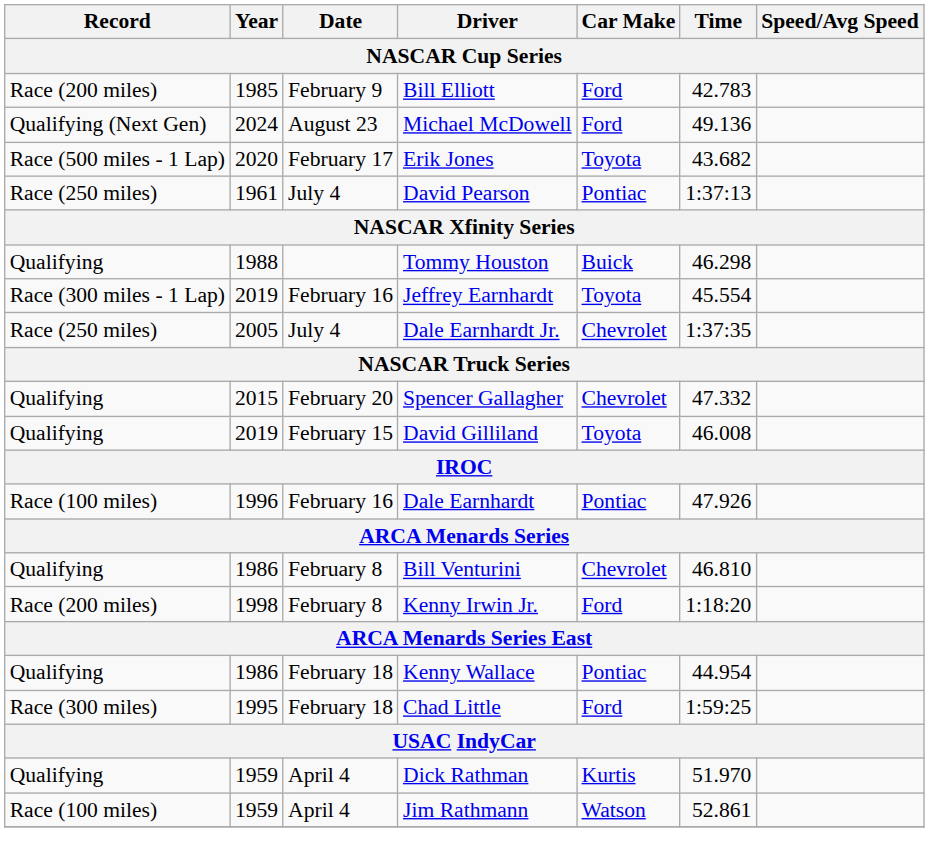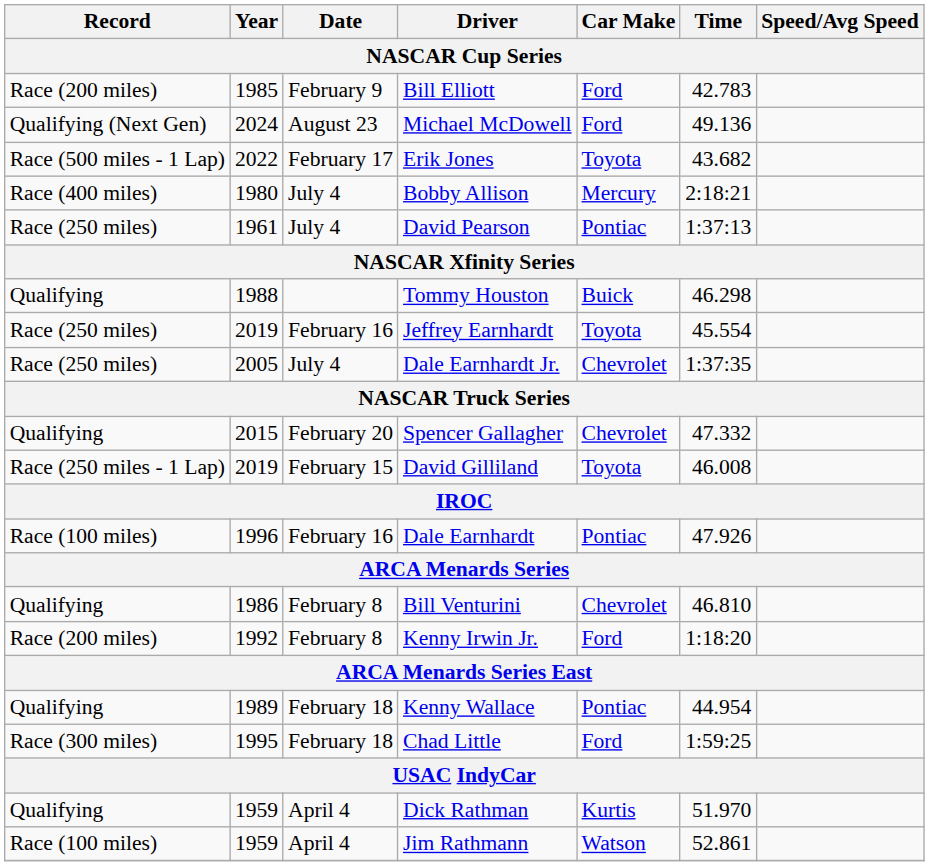 <table class="wikitable">
 <tr>
 <th>Record</th>
 <th>Year</th>
 <th>Date</th>
 <th>Driver</th>
 <th>Car Make</th>
 <th>Time</th>
 <th>Speed/Avg Speed</th>
 </tr>
 <tr>
 <th colspan=7>NASCAR Cup Series</th>
 </tr>
 <tr>
 <td>Race (200 miles)</td>
 <td>1985</td>
 <td>February 9</td>
 <td><a href='#'>Bill Elliott</a></td>
 <td><a href='#'>Ford</a></td>
 <td align=right>42.783</td>
 <td></td>
 </tr>
 <tr>
 <td>Qualifying (Next Gen)</td>
 <td>2024</td>
 <td>August 23</td>
 <td><a href='#'>Michael McDowell</a></td>
 <td><a href='#'>Ford</a></td>
 <td align=right>49.136</td>
 <td><br></td>
 </tr>
 <tr>
 <td>Race (500 miles - 1 Lap)</td>
-<td>2020</td>
+<td>2022</td>
 <td>February 17</td>
 <td><a href='#'>Erik Jones</a></td>
 <td><a href='#'>Toyota</a></td>
 <td align=right>43.682</td>
+<td></td>
+</tr>
+<tr>
+<td>Race (400 miles)</td>
+<td>1980</td>
+<td>July 4</td>
+<td><a href='#'>Bobby Allison</a></td>
+<td><a href='#'>Mercury</a></td>
+<td align=right>2:18:21</td>
 <td></td>
 </tr>
 <tr>
 <td>Race (250 miles)</td>
 <td>1961</td>
 <td>July 4</td>
 <td><a href='#'>David Pearson</a></td>
 <td><a href='#'>Pontiac</a></td>
 <td align=right>1:37:13</td>
 <td></td>
 </tr>
 <tr>
 <th colspan=7>NASCAR Xfinity Series</th>
 </tr>
 <tr>
 <td>Qualifying</td>
 <td>1988</td>
 <td> </td>
 <td><a href='#'>Tommy Houston</a></td>
 <td><a href='#'>Buick</a></td>
 <td align=right>46.298</td>
 <td></td>
 </tr>
 <tr>
-<td>Race (300 miles - 1 Lap)</td>
+<td>Race (250 miles)</td>
 <td>2019</td>
 <td>February 16</td>
 <td><a href='#'>Jeffrey Earnhardt</a></td>
 <td><a href='#'>Toyota</a></td>
 <td align=right>45.554</td>
 <td></td>
 </tr>
 <tr>
 <td>Race (250 miles)</td>
 <td>2005</td>
 <td>July 4</td>
 <td><a href='#'>Dale Earnhardt Jr.</a></td>
 <td><a href='#'>Chevrolet</a></td>
 <td align=right>1:37:35</td>
 <td></td>
 </tr>
 <tr>
 <th colspan=7>NASCAR Truck Series</th>
 </tr>
 <tr>
 <td>Qualifying</td>
 <td>2015</td>
 <td>February 20</td>
 <td><a href='#'>Spencer Gallagher</a></td>
 <td><a href='#'>Chevrolet</a></td>
 <td align=right>47.332</td>
 <td></td>
 </tr>
 <tr>
-<td>Qualifying</td>
+<td>Race (250 miles - 1 Lap)</td>
 <td>2019</td>
 <td>February 15</td>
 <td><a href='#'>David Gilliland</a></td>
 <td><a href='#'>Toyota</a></td>
 <td align=right>46.008</td>
 <td></td>
 </tr>
 <tr>
 <th colspan=7><a href='#'>IROC</a></th>
 </tr>
 <tr>
 <td>Race (100 miles)</td>
 <td>1996</td>
 <td>February 16</td>
 <td><a href='#'>Dale Earnhardt</a></td>
 <td><a href='#'>Pontiac</a></td>
 <td align=right>47.926</td>
 <td></td>
 </tr>
 <tr>
 <th colspan=7><a href='#'>ARCA Menards Series</a></th>
 </tr>
 <tr>
 <td>Qualifying</td>
 <td>1986</td>
 <td>February 8</td>
 <td><a href='#'>Bill Venturini</a></td>
 <td><a href='#'>Chevrolet</a></td>
 <td align=right>46.810</td>
 <td></td>
 </tr>
 <tr>
 <td>Race (200 miles)</td>
-<td>1998</td>
+<td>1992</td>
 <td>February 8</td>
 <td><a href='#'>Kenny Irwin Jr.</a></td>
 <td><a href='#'>Ford</a></td>
 <td align=right>1:18:20</td>
 <td></td>
 </tr>
 <tr>
 <th colspan=7><a href='#'>ARCA Menards Series East</a></th>
 </tr>
 <tr>
 <td>Qualifying</td>
-<td>1986</td>
+<td>1989</td>
 <td>February 18</td>
 <td><a href='#'>Kenny Wallace</a></td>
 <td><a href='#'>Pontiac</a></td>
 <td align=right>44.954</td>
 <td></td>
 </tr>
 <tr>
 <td>Race (300 miles)</td>
 <td>1995</td>
 <td>February 18</td>
 <td><a href='#'>Chad Little</a></td>
 <td><a href='#'>Ford</a></td>
 <td align=right>1:59:25</td>
 <td></td>
 </tr>
 <tr>
 <th colspan=7><a href='#'>USAC</a> <a href='#'>IndyCar</a></th>
 </tr>
 <tr>
 <td>Qualifying</td>
 <td>1959</td>
 <td>April 4</td>
 <td><a href='#'>Dick Rathman</a></td>
 <td><a href='#'>Kurtis</a></td>
 <td align=right>51.970</td>
 <td></td>
 </tr>
 <tr>
 <td>Race (100 miles)</td>
 <td>1959</td>
 <td>April 4</td>
 <td><a href='#'>Jim Rathmann</a></td>
 <td><a href='#'>Watson</a></td>
 <td align=right>52.861</td>
 <td></td>
 </tr>
 <tr>
 </tr>
 </table>
